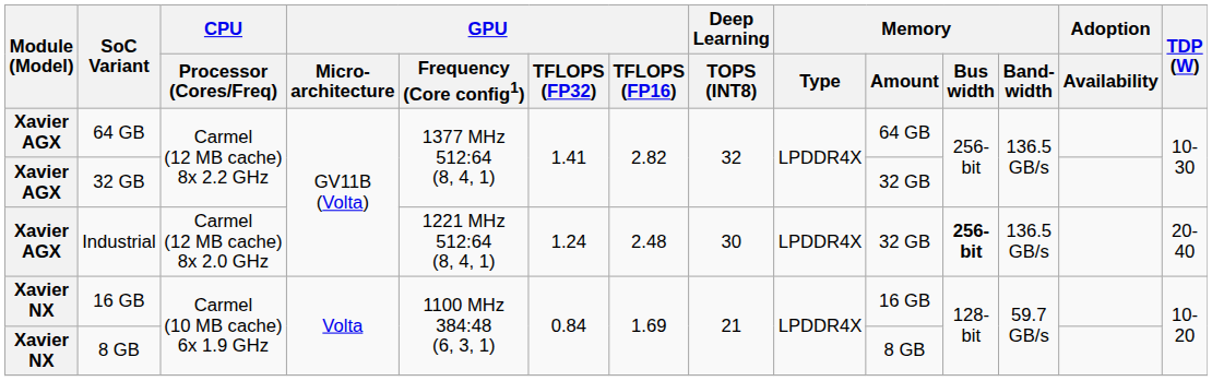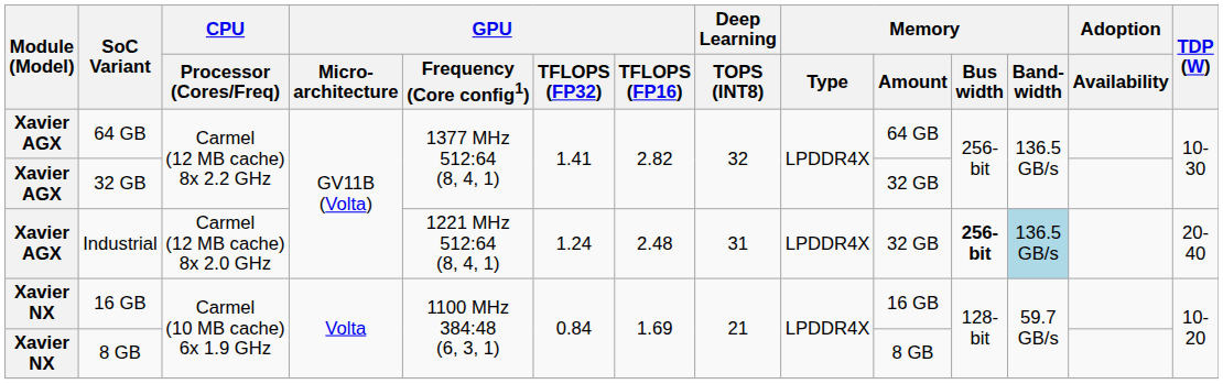 <table class="wikitable" style="text-align:center;">
 <tr>
 <th rowspan="2">Module <br>(Model)</th>
 <th rowspan="2">SoC Variant</th>
 <th><a href='#'>CPU</a></th>
 <th colspan="4"><a href='#'>GPU</a></th>
 <th>Deep <br>Learning</th>
 <th colspan="4">Memory</th>
 <th>Adoption</th>
 <th rowspan="2"><a href='#'>TDP</a> <br>(<a href='#'>W</a>)</th>
 </tr>
 <tr>
 <th>Processor<br>(Cores/Freq)</th>
 <th>Micro-<br>architecture</th>
 <th>Frequency<br>(Core config<sup>1</sup>)</th>
 <th>TFLOPS<br>(<a href='#'>FP32</a>)</th>
 <th>TFLOPS<br>(<a href='#'>FP16</a>)</th>
 <th>TOPS <br>(INT8)</th>
 <th>Type</th>
 <th>Amount</th>
 <th>Bus<br>width</th>
 <th>Band-<br>width</th>
 <th>Availability</th>
 </tr>
 <tr>
 <th>Xavier AGX</th>
 <td>64 GB</td>
 <td rowspan="2">Carmel <br>(12 MB cache)<br>8x 2.2 GHz</td>
 <td rowspan="3">GV11B <br>(<a href='#'>Volta</a>)</td>
 <td rowspan="2">1377 MHz <br>512:64 <br>(8, 4, 1)</td>
 <td rowspan="2">1.41</td>
 <td rowspan="2">2.82</td>
 <td rowspan="2">32</td>
 <td rowspan="2">LPDDR4X</td>
 <td>64 GB</td>
 <td rowspan="2">256-bit</td>
 <td rowspan="2">136.5 GB/s</td>
 <td></td>
 <td rowspan="2">10-30</td>
 </tr>
 <tr>
 <th>Xavier AGX</th>
 <td>32 GB</td>
 <td>32 GB</td>
 <td></td>
 </tr>
 <tr>
 <th>Xavier AGX</th>
 <td>Industrial</td>
 <td>Carmel <br>(12 MB cache)<br>8x 2.0 GHz</td>
 <td>1221 MHz <br>512:64 <br>(8, 4, 1)</td>
 <td>1.24</td>
 <td>2.48</td>
-<td>30</td>
+<td>31</td>
 <td>LPDDR4X</td>
 <td>32 GB</td>
 <td><strong>256-bit</strong></td>
-<td>136.5 GB/s</td>
+<td style="background: lightblue;">136.5 GB/s</td>
 <td></td>
 <td>20-40</td>
 </tr>
 <tr>
 <th>Xavier NX</th>
 <td>16 GB</td>
 <td rowspan="2">Carmel <br>(10 MB cache)<br>6x 1.9 GHz</td>
 <td rowspan="2"><a href='#'>Volta</a></td>
 <td rowspan="2">1100 MHz <br>384:48 <br>(6, 3, 1)</td>
 <td rowspan="2">0.84</td>
 <td rowspan="2">1.69</td>
 <td rowspan="2">21</td>
 <td rowspan="2">LPDDR4X</td>
 <td>16 GB</td>
 <td rowspan="2">128-bit</td>
 <td rowspan="2">59.7 GB/s</td>
 <td></td>
 <td rowspan="2">10-20</td>
 </tr>
 <tr>
 <th>Xavier NX</th>
 <td>8 GB</td>
 <td>8 GB</td>
 <td></td>
 </tr>
 <tr>
 </tr>
 </table>
